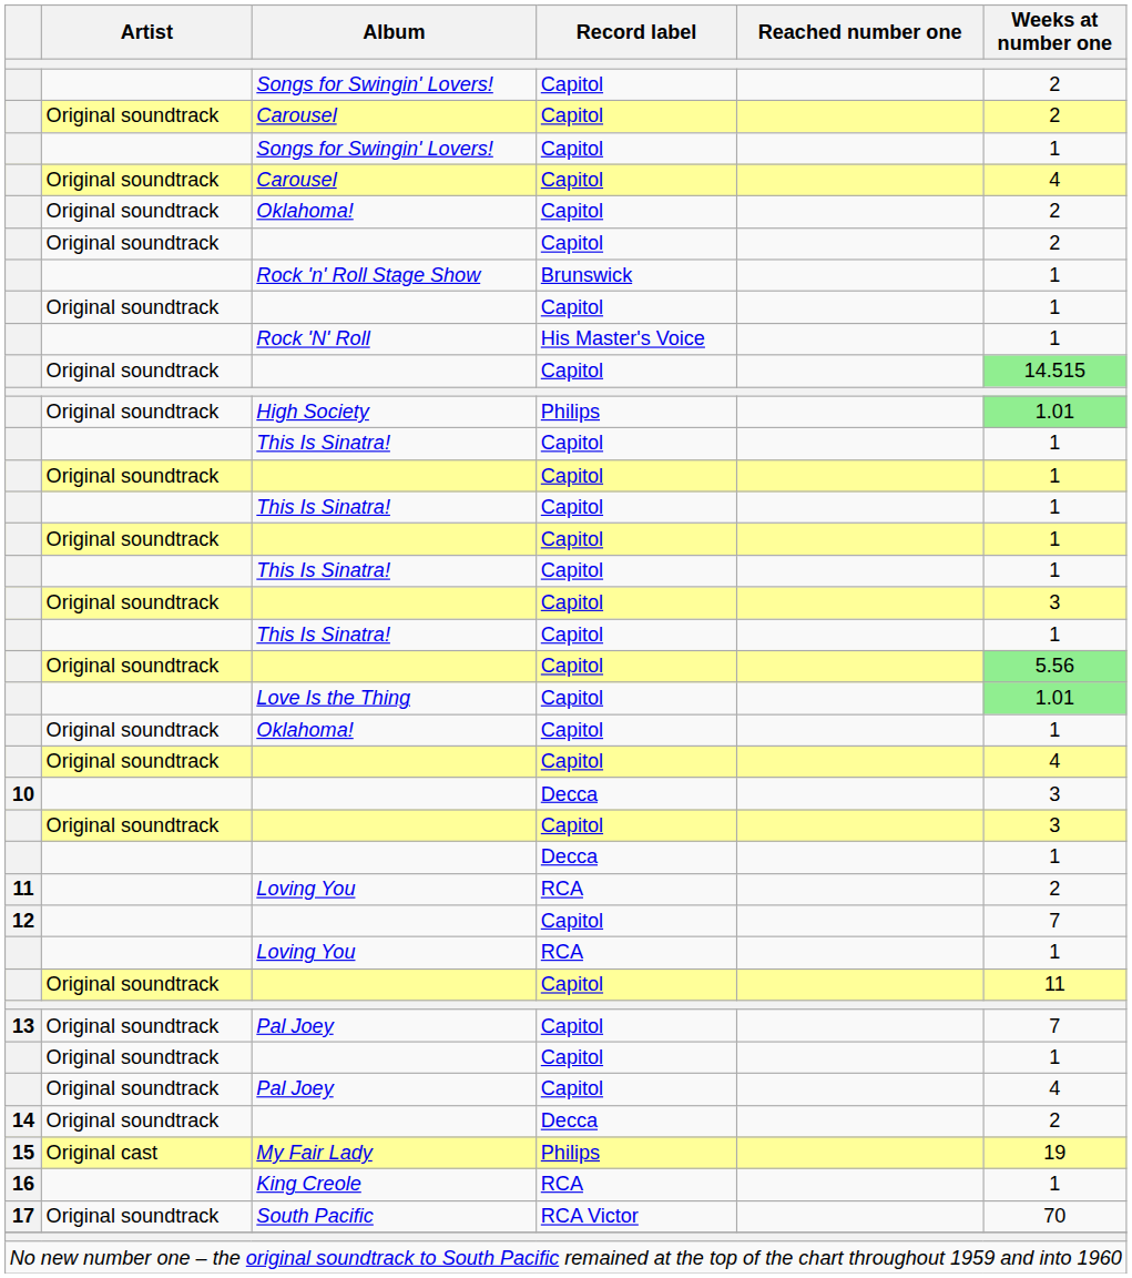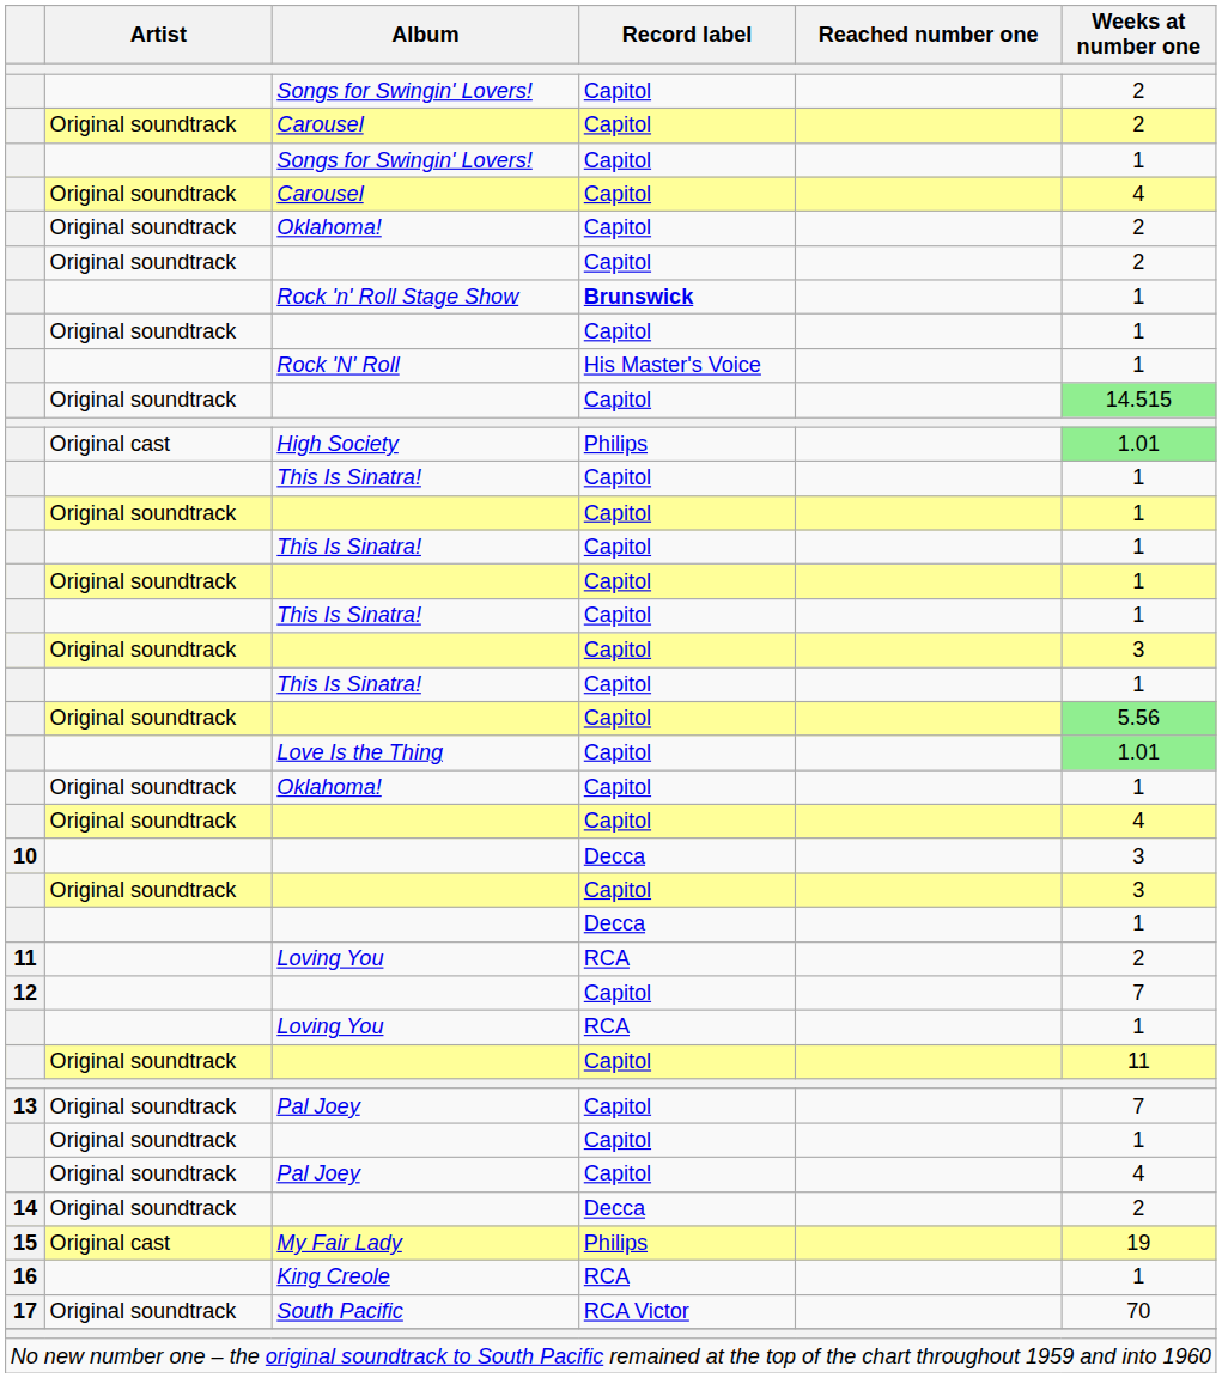 <table class="wikitable plainrowheaders sortable">
 <tr>
 <th scope=col></th>
 <th scope=col>Artist</th>
 <th scope=col>Album</th>
 <th scope=col>Record label</th>
 <th scope=col>Reached number one</th>
 <th scope=col>Weeks at<br>number one</th>
 </tr>
 <tr class="unsortable">
 <th scope=row style="text-align:center;" colspan=6></th>
 </tr>
 <tr>
 <th scope=row style="text-align:center;"></th>
 <td></td>
 <td><em><a href='#'>Songs for Swingin' Lovers!</a></em></td>
 <td><a href='#'>Capitol</a></td>
 <td></td>
 <td align=center>2</td>
 </tr>
 <tr bgcolor=#FFFF99>
 <th scope=row style="text-align:center;"></th>
 <td>Original soundtrack</td>
 <td><em><a href='#'>Carousel</a></em> </td>
 <td><a href='#'>Capitol</a></td>
 <td></td>
 <td align=center>2</td>
 </tr>
 <tr>
 <th scope=row style="text-align:center;"></th>
 <td></td>
 <td><em><a href='#'>Songs for Swingin' Lovers!</a></em></td>
 <td><a href='#'>Capitol</a></td>
 <td></td>
 <td align=center>1</td>
 </tr>
 <tr bgcolor=#FFFF99>
 <th scope=row style="text-align:center;"></th>
 <td>Original soundtrack</td>
 <td><em><a href='#'>Carousel</a></em> </td>
 <td><a href='#'>Capitol</a></td>
 <td></td>
 <td align=center>4</td>
 </tr>
 <tr>
 <th scope=row style="text-align:center;"></th>
 <td>Original soundtrack</td>
 <td><em><a href='#'>Oklahoma!</a></em></td>
 <td><a href='#'>Capitol</a></td>
 <td></td>
 <td align=center>2</td>
 </tr>
 <tr>
 <th scope=row style="text-align:center;"></th>
 <td>Original soundtrack</td>
 <td><em></em></td>
 <td><a href='#'>Capitol</a></td>
 <td></td>
 <td align=center>2</td>
 </tr>
 <tr>
 <th scope=row style="text-align:center;"></th>
 <td></td>
 <td><em><a href='#'>Rock 'n' Roll Stage Show</a></em></td>
-<td><a href='#'>Brunswick</a></td>
+<td><strong><a href='#'>Brunswick</a></strong></td>
 <td></td>
 <td align=center>1</td>
 </tr>
 <tr>
 <th scope=row style="text-align:center;"></th>
 <td>Original soundtrack</td>
 <td><em></em></td>
 <td><a href='#'>Capitol</a></td>
 <td></td>
 <td align=center>1</td>
 </tr>
 <tr>
 <th scope=row style="text-align:center;"></th>
 <td></td>
 <td><em><a href='#'>Rock 'N' Roll</a></em></td>
 <td><a href='#'>His Master's Voice</a></td>
 <td></td>
 <td align=center>1</td>
 </tr>
 <tr>
 <th scope=row style="text-align:center;"></th>
 <td>Original soundtrack</td>
 <td><em></em></td>
 <td><a href='#'>Capitol</a></td>
 <td></td>
 <td align=center bgcolor=lightgreen><span>14.5</span>15 </td>
 </tr>
 <tr class="unsortable">
 <th scope=row style="text-align:center;" colspan=6></th>
 </tr>
 <tr>
 <th scope=row style="text-align:center;"></th>
-<td>Original soundtrack</td>
+<td>Original cast</td>
 <td><em><a href='#'>High Society</a></em></td>
 <td><a href='#'>Philips</a></td>
 <td></td>
 <td align=center bgcolor=lightgreen><span>1.0</span>1 </td>
 </tr>
 <tr>
 <th scope=row style="text-align:center;"></th>
 <td></td>
 <td><em><a href='#'>This Is Sinatra!</a></em></td>
 <td><a href='#'>Capitol</a></td>
 <td></td>
 <td align=center>1</td>
 </tr>
 <tr bgcolor=#FFFF99>
 <th scope=row style="text-align:center;"></th>
 <td>Original soundtrack</td>
 <td><em></em> </td>
 <td><a href='#'>Capitol</a></td>
 <td></td>
 <td align=center>1</td>
 </tr>
 <tr>
 <th scope=row style="text-align:center;"></th>
 <td></td>
 <td><em><a href='#'>This Is Sinatra!</a></em></td>
 <td><a href='#'>Capitol</a></td>
 <td></td>
 <td align=center>1</td>
 </tr>
 <tr bgcolor=#FFFF99>
 <th scope=row style="text-align:center;"></th>
 <td>Original soundtrack</td>
 <td><em></em> </td>
 <td><a href='#'>Capitol</a></td>
 <td></td>
 <td align=center>1</td>
 </tr>
 <tr>
 <th scope=row style="text-align:center;"></th>
 <td></td>
 <td><em><a href='#'>This Is Sinatra!</a></em></td>
 <td><a href='#'>Capitol</a></td>
 <td></td>
 <td align=center>1</td>
 </tr>
 <tr bgcolor=#FFFF99>
 <th scope=row style="text-align:center;"></th>
 <td>Original soundtrack</td>
 <td><em></em> </td>
 <td><a href='#'>Capitol</a></td>
 <td></td>
 <td align=center>3</td>
 </tr>
 <tr>
 <th scope=row style="text-align:center;"></th>
 <td></td>
 <td><em><a href='#'>This Is Sinatra!</a></em></td>
 <td><a href='#'>Capitol</a></td>
 <td></td>
 <td align=center>1</td>
 </tr>
 <tr bgcolor=#FFFF99>
 <th scope=row style="text-align:center;"></th>
 <td>Original soundtrack</td>
 <td><em></em> </td>
 <td><a href='#'>Capitol</a></td>
 <td></td>
 <td align=center bgcolor=lightgreen><span>5.5</span>6 </td>
 </tr>
 <tr>
 <th scope=row style="text-align:center;"></th>
 <td></td>
 <td><em><a href='#'>Love Is the Thing</a></em></td>
 <td><a href='#'>Capitol</a></td>
 <td></td>
 <td align=center bgcolor=lightgreen><span>1.0</span>1 </td>
 </tr>
 <tr>
 <th scope=row style="text-align:center;"></th>
 <td>Original soundtrack</td>
 <td><em><a href='#'>Oklahoma!</a></em></td>
 <td><a href='#'>Capitol</a></td>
 <td></td>
 <td align=center>1</td>
 </tr>
 <tr bgcolor=#FFFF99>
 <th scope=row style="text-align:center;"></th>
 <td>Original soundtrack</td>
 <td><em></em> </td>
 <td><a href='#'>Capitol</a></td>
 <td></td>
 <td align=center>4</td>
 </tr>
 <tr>
 <th scope=row style="text-align:center;">10</th>
 <td></td>
 <td><em></em></td>
 <td><a href='#'>Decca</a></td>
 <td></td>
 <td align=center>3</td>
 </tr>
 <tr bgcolor=#FFFF99>
 <th scope=row style="text-align:center;"></th>
 <td>Original soundtrack</td>
 <td><em></em> </td>
 <td><a href='#'>Capitol</a></td>
 <td></td>
 <td align=center>3</td>
 </tr>
 <tr>
 <th scope=row style="text-align:center;"></th>
 <td></td>
 <td><em></em></td>
 <td><a href='#'>Decca</a></td>
 <td></td>
 <td align=center>1</td>
 </tr>
 <tr>
 <th scope=row style="text-align:center;">11</th>
 <td></td>
 <td><em><a href='#'>Loving You</a></em></td>
 <td><a href='#'>RCA</a></td>
 <td></td>
 <td align=center>2</td>
 </tr>
 <tr>
 <th scope=row style="text-align:center;">12</th>
 <td></td>
 <td><em></em></td>
 <td><a href='#'>Capitol</a></td>
 <td></td>
 <td align=center>7</td>
 </tr>
 <tr>
 <th scope=row style="text-align:center;"></th>
 <td></td>
 <td><em><a href='#'>Loving You</a></em></td>
 <td><a href='#'>RCA</a></td>
 <td></td>
 <td align=center>1</td>
 </tr>
 <tr bgcolor=#FFFF99>
 <th scope=row style="text-align:center;"></th>
 <td>Original soundtrack</td>
 <td><em></em> </td>
 <td><a href='#'>Capitol</a></td>
 <td></td>
 <td align=center>11</td>
 </tr>
 <tr class="unsortable">
 <th scope=row style="text-align:center;" colspan=6></th>
 </tr>
 <tr>
 <th scope=row style="text-align:center;">13</th>
 <td>Original soundtrack</td>
 <td><em><a href='#'>Pal Joey</a></em></td>
 <td><a href='#'>Capitol</a></td>
 <td></td>
 <td align=center>7</td>
 </tr>
 <tr>
 <th scope=row style="text-align:center;"></th>
 <td>Original soundtrack</td>
 <td><em></em></td>
 <td><a href='#'>Capitol</a></td>
 <td></td>
 <td align=center>1</td>
 </tr>
 <tr>
 <th scope=row style="text-align:center;"></th>
 <td>Original soundtrack</td>
 <td><em><a href='#'>Pal Joey</a></em></td>
 <td><a href='#'>Capitol</a></td>
 <td></td>
 <td align=center>4</td>
 </tr>
 <tr>
 <th scope=row style="text-align:center;">14</th>
 <td>Original soundtrack</td>
 <td><em></em></td>
 <td><a href='#'>Decca</a></td>
 <td></td>
 <td align=center>2</td>
 </tr>
 <tr bgcolor=#FFFF99>
 <th scope=row style="text-align:center;">15</th>
 <td>Original cast</td>
 <td><em><a href='#'>My Fair Lady</a></em> </td>
 <td><a href='#'>Philips</a></td>
 <td></td>
 <td align=center>19</td>
 </tr>
 <tr>
 <th scope=row style="text-align:center;">16</th>
 <td></td>
 <td><em><a href='#'>King Creole</a></em></td>
 <td><a href='#'>RCA</a></td>
 <td></td>
 <td align=center>1</td>
 </tr>
 <tr>
 <th scope=row style="text-align:center;">17</th>
 <td>Original soundtrack</td>
 <td><em><a href='#'>South Pacific</a></em></td>
 <td><a href='#'>RCA Victor</a></td>
 <td></td>
 <td align=center>70</td>
 </tr>
 <tr class=sortbottom>
 </tr>
 <tr class="unsortable">
 <th scope=row style="text-align:center;" colspan=6></th>
 </tr>
 <tr>
 <td align=center colspan=6><em>No new number one – the <a href='#'>original soundtrack to South Pacific</a> remained at the top of the chart throughout 1959  and into 1960 </em></td>
 </tr>
 </table>
